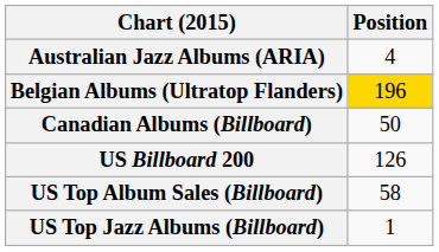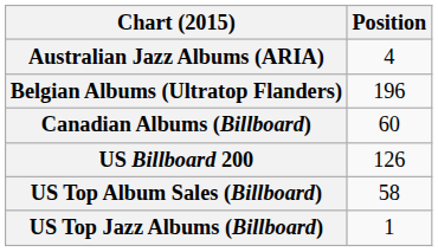 <table class="wikitable sortable plainrowheaders" style="text-align:center">
 <tr>
 <th>Chart (2015)</th>
 <th>Position</th>
 </tr>
 <tr>
 <th scope="row">Australian Jazz Albums (ARIA)</th>
 <td>4</td>
 </tr>
 <tr>
 <th scope="row">Belgian Albums (Ultratop Flanders)</th>
-<td style="background: gold;">196</td>
+<td>196</td>
 </tr>
 <tr>
 <th scope="row">Canadian Albums (<em>Billboard</em>)</th>
-<td>50</td>
+<td>60</td>
 </tr>
 <tr>
 <th scope="row">US <em>Billboard</em> 200</th>
 <td>126</td>
 </tr>
 <tr>
 <th scope="row">US Top Album Sales (<em>Billboard</em>)</th>
 <td>58</td>
 </tr>
 <tr>
 <th scope="row">US Top Jazz Albums (<em>Billboard</em>)</th>
 <td>1</td>
 </tr>
 </table>
